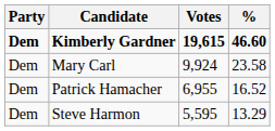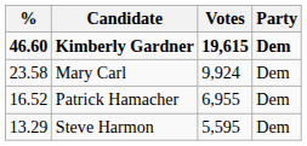 <table class="wikitable">
 <tr>
-<th>Party</th>
+<th>%</th>
 <th>Candidate</th>
 <th>Votes</th>
-<th>%</th>
+<th>Party</th>
 </tr>
 <tr>
-<td><strong>Dem</strong></td>
+<td><strong>46.60</strong></td>
 <td><strong>Kimberly Gardner</strong></td>
 <td><strong>19,615</strong></td>
-<td><strong>46.60</strong></td>
+<td><strong>Dem</strong></td>
 </tr>
 <tr>
-<td>Dem</td>
+<td>23.58</td>
 <td>Mary Carl</td>
 <td>9,924</td>
-<td>23.58</td>
+<td>Dem</td>
 </tr>
 <tr>
-<td>Dem</td>
+<td>16.52</td>
 <td>Patrick Hamacher</td>
 <td>6,955</td>
-<td>16.52</td>
+<td>Dem</td>
 </tr>
 <tr>
-<td>Dem</td>
+<td>13.29</td>
 <td>Steve Harmon</td>
 <td>5,595</td>
-<td>13.29</td>
+<td>Dem</td>
 </tr>
 </table>
